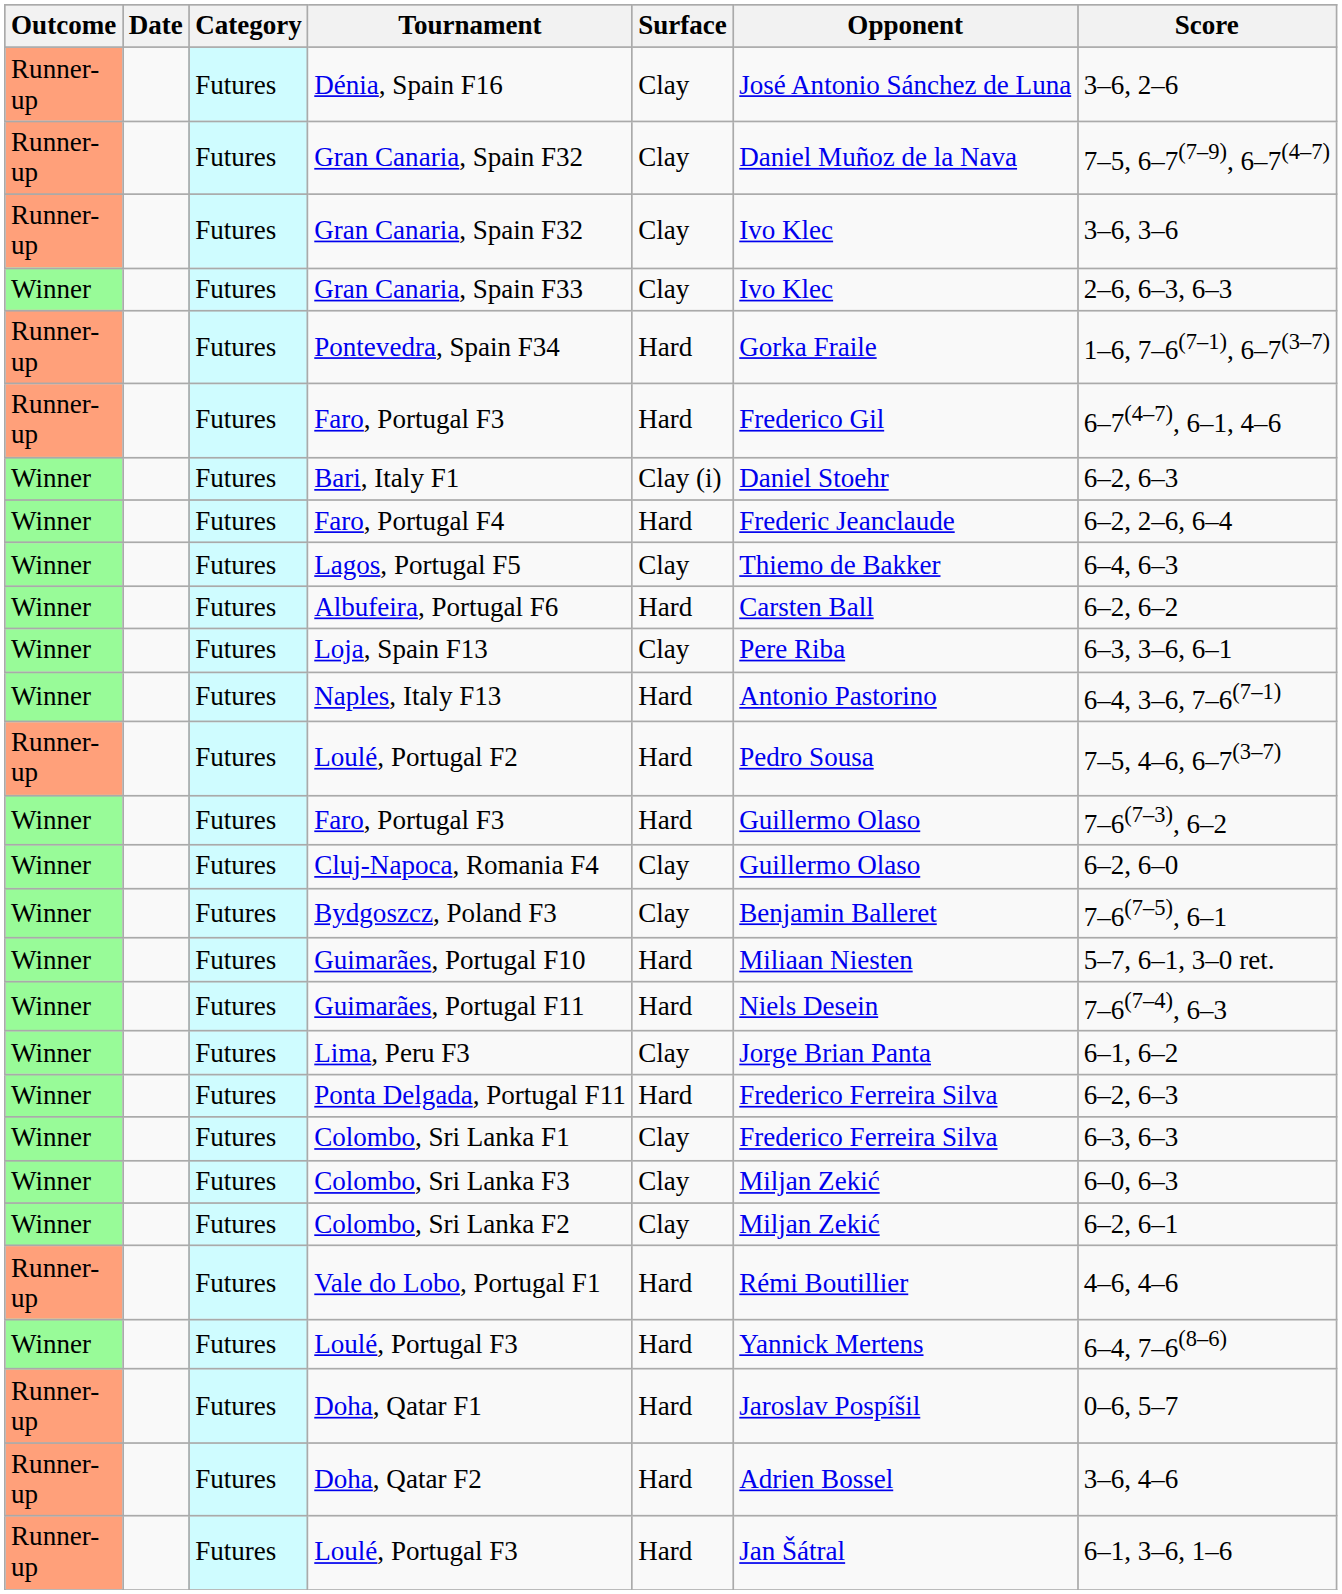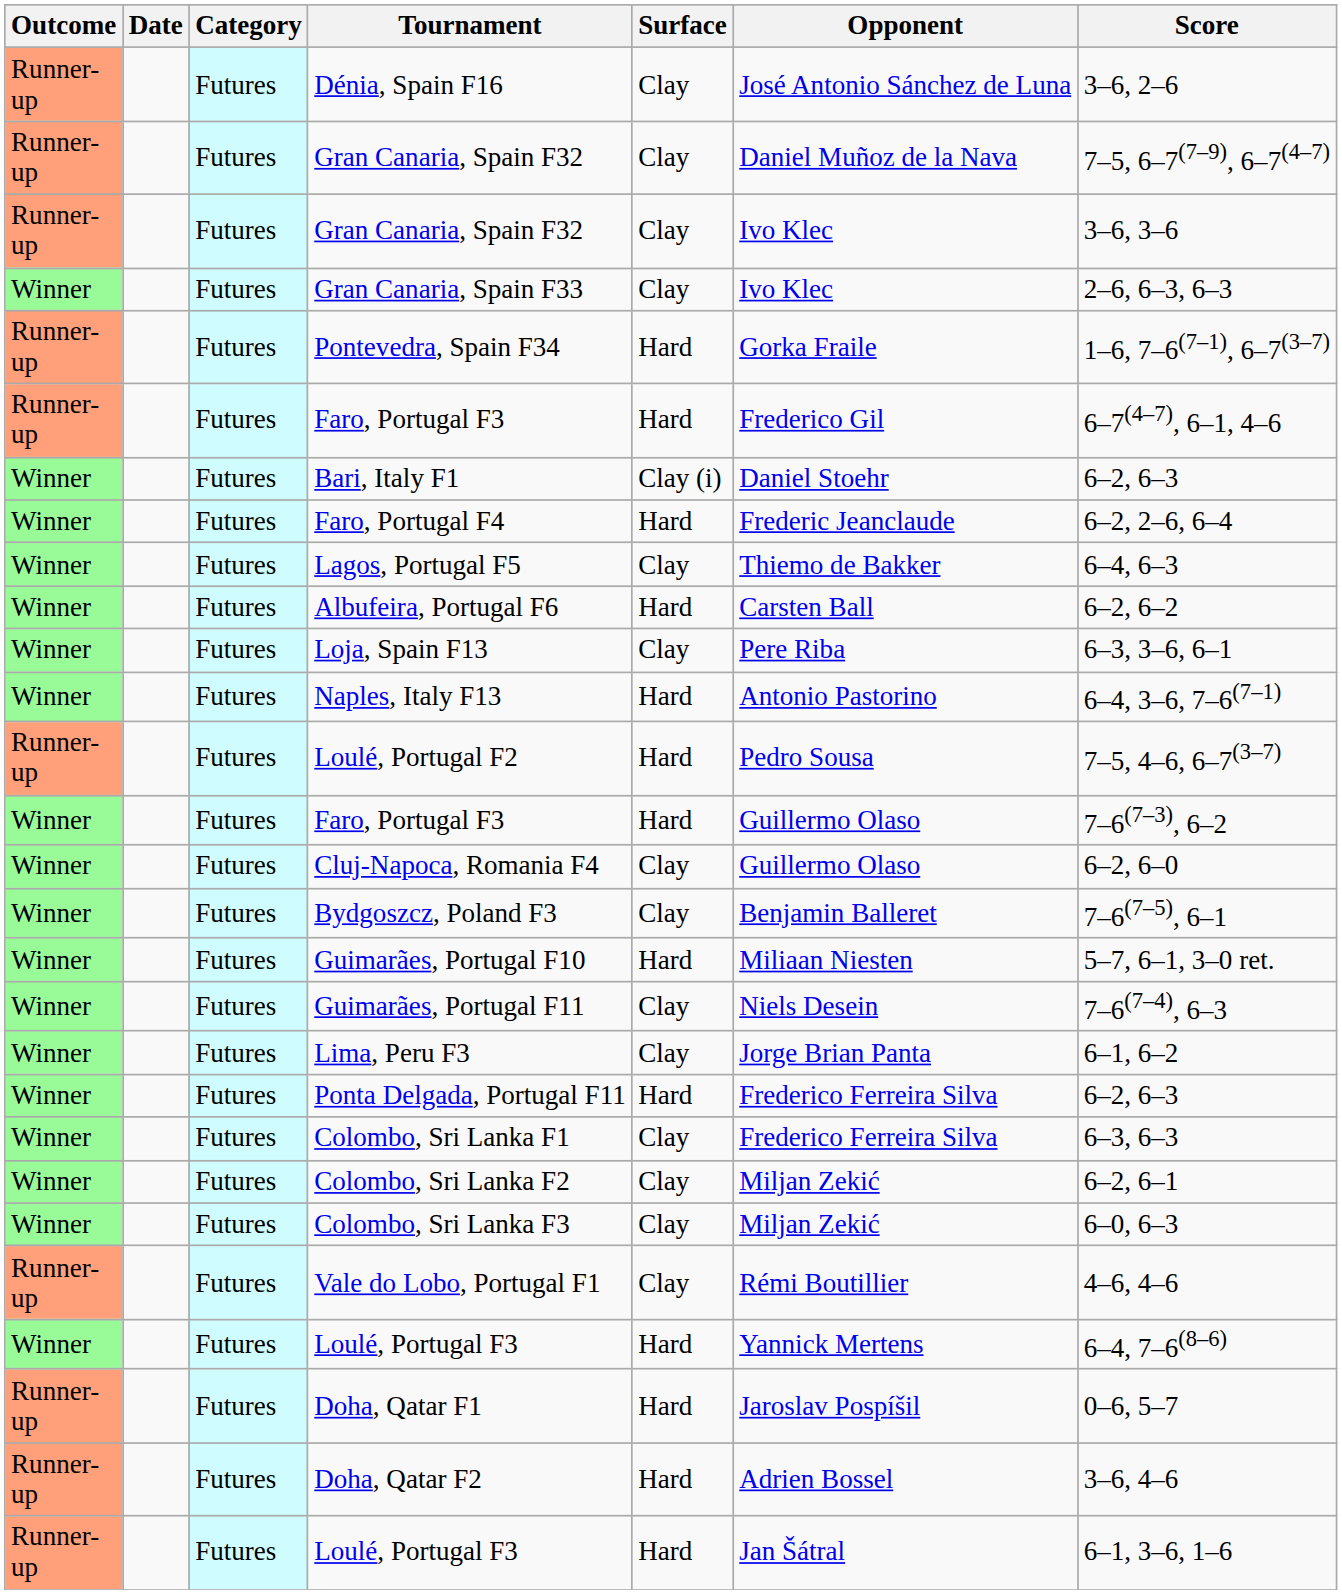 <table class="sortable wikitable">
 <tr>
 <th scope="col" width=40>Outcome</th>
 <th scope="col">Date</th>
 <th scope="col">Category</th>
 <th scope="col">Tournament</th>
 <th scope="col">Surface</th>
 <th scope="col">Opponent</th>
 <th scope="col" class="unsortable">Score</th>
 </tr>
 <tr>
 <td bgcolor=FFA07A>Runner-up</td>
 <td></td>
 <td style=background:#CFFCFF>Futures</td>
 <td><a href='#'>Dénia</a>, Spain F16</td>
 <td>Clay</td>
 <td data-sort-value="Sánchez de Luna, JA"> <a href='#'>José Antonio Sánchez de Luna</a></td>
 <td>3–6, 2–6</td>
 </tr>
 <tr>
 <td bgcolor=FFA07A>Runner-up</td>
 <td></td>
 <td style=background:#CFFCFF>Futures</td>
 <td><a href='#'>Gran Canaria</a>, Spain F32</td>
 <td>Clay</td>
 <td data-sort-value="Muñoz de la Nava, D"> <a href='#'>Daniel Muñoz de la Nava</a></td>
 <td>7–5, 6–7<sup>(7–9)</sup>, 6–7<sup>(4–7)</sup></td>
 </tr>
 <tr>
 <td bgcolor=FFA07A>Runner-up</td>
 <td></td>
 <td style=background:#CFFCFF>Futures</td>
 <td><a href='#'>Gran Canaria</a>, Spain F32</td>
 <td>Clay</td>
 <td data-sort-value="Klec, I"> <a href='#'>Ivo Klec</a></td>
 <td>3–6, 3–6</td>
 </tr>
 <tr>
 <td bgcolor=98FB98>Winner</td>
 <td></td>
 <td style=background:#CFFCFF>Futures</td>
 <td><a href='#'>Gran Canaria</a>, Spain F33</td>
 <td>Clay</td>
 <td data-sort-value="Klec, I"> <a href='#'>Ivo Klec</a></td>
 <td>2–6, 6–3, 6–3</td>
 </tr>
 <tr>
 <td bgcolor=FFA07A>Runner-up</td>
 <td></td>
 <td style=background:#CFFCFF>Futures</td>
 <td><a href='#'>Pontevedra</a>, Spain F34</td>
 <td>Hard</td>
 <td data-sort-value="Fraile, G"> <a href='#'>Gorka Fraile</a></td>
 <td>1–6, 7–6<sup>(7–1)</sup>, 6–7<sup>(3–7)</sup></td>
 </tr>
 <tr>
 <td bgcolor=FFA07A>Runner-up</td>
 <td></td>
 <td style=background:#CFFCFF>Futures</td>
 <td><a href='#'>Faro</a>, Portugal F3</td>
 <td>Hard</td>
 <td data-sort-value="Gil, F"> <a href='#'>Frederico Gil</a></td>
 <td>6–7<sup>(4–7)</sup>, 6–1, 4–6</td>
 </tr>
 <tr>
 <td bgcolor=98FB98>Winner</td>
 <td></td>
 <td style=background:#CFFCFF>Futures</td>
 <td><a href='#'>Bari</a>, Italy F1</td>
 <td>Clay (i)</td>
 <td data-sort-value="Stoehr, D"> <a href='#'>Daniel Stoehr</a></td>
 <td>6–2, 6–3</td>
 </tr>
 <tr>
 <td bgcolor=98FB98>Winner</td>
 <td></td>
 <td style=background:#CFFCFF>Futures</td>
 <td><a href='#'>Faro</a>, Portugal F4</td>
 <td>Hard</td>
 <td data-sort-value="Jeanclaude, F"> <a href='#'>Frederic Jeanclaude</a></td>
 <td>6–2, 2–6, 6–4</td>
 </tr>
 <tr>
 <td bgcolor=98FB98>Winner</td>
 <td></td>
 <td style=background:#CFFCFF>Futures</td>
 <td><a href='#'>Lagos</a>, Portugal F5</td>
 <td>Clay</td>
 <td data-sort-value="Bakker, T"> <a href='#'>Thiemo de Bakker</a></td>
 <td>6–4, 6–3</td>
 </tr>
 <tr>
 <td bgcolor=98FB98>Winner</td>
 <td></td>
 <td style=background:#CFFCFF>Futures</td>
 <td><a href='#'>Albufeira</a>, Portugal F6</td>
 <td>Hard</td>
 <td data-sort-value="Ball, C"> <a href='#'>Carsten Ball</a></td>
 <td>6–2, 6–2</td>
 </tr>
 <tr>
 <td bgcolor=98FB98>Winner</td>
 <td></td>
 <td style=background:#CFFCFF>Futures</td>
 <td><a href='#'>Loja</a>, Spain F13</td>
 <td>Clay</td>
 <td data-sort-value="Riba, P"> <a href='#'>Pere Riba</a></td>
 <td>6–3, 3–6, 6–1</td>
 </tr>
 <tr>
 <td bgcolor=98FB98>Winner</td>
 <td></td>
 <td style=background:#CFFCFF>Futures</td>
 <td><a href='#'>Naples</a>, Italy F13</td>
 <td>Hard</td>
 <td data-sort-value="Pastorino, A"> <a href='#'>Antonio Pastorino</a></td>
 <td>6–4, 3–6, 7–6<sup>(7–1)</sup></td>
 </tr>
 <tr>
 <td bgcolor=FFA07A>Runner-up</td>
 <td></td>
 <td style=background:#CFFCFF>Futures</td>
 <td><a href='#'>Loulé</a>, Portugal F2</td>
 <td>Hard</td>
 <td data-sort-value="Sousa, P"> <a href='#'>Pedro Sousa</a></td>
 <td>7–5, 4–6, 6–7<sup>(3–7)</sup></td>
 </tr>
 <tr>
 <td bgcolor=98FB98>Winner</td>
 <td></td>
 <td style=background:#CFFCFF>Futures</td>
 <td><a href='#'>Faro</a>, Portugal F3</td>
 <td>Hard</td>
 <td data-sort-value="Olaso, G"> <a href='#'>Guillermo Olaso</a></td>
 <td>7–6<sup>(7–3)</sup>, 6–2</td>
 </tr>
 <tr>
 <td bgcolor=98FB98>Winner</td>
 <td></td>
 <td style=background:#CFFCFF>Futures</td>
 <td><a href='#'>Cluj-Napoca</a>, Romania F4</td>
 <td>Clay</td>
 <td data-sort-value="Olaso, G"> <a href='#'>Guillermo Olaso</a></td>
 <td>6–2, 6–0</td>
 </tr>
 <tr>
 <td bgcolor=98FB98>Winner</td>
 <td></td>
 <td style=background:#CFFCFF>Futures</td>
 <td><a href='#'>Bydgoszcz</a>, Poland F3</td>
 <td>Clay</td>
 <td data-sort-value="Balleret, B"> <a href='#'>Benjamin Balleret</a></td>
 <td>7–6<sup>(7–5)</sup>, 6–1</td>
 </tr>
 <tr>
 <td bgcolor=98FB98>Winner</td>
 <td></td>
 <td style=background:#CFFCFF>Futures</td>
 <td><a href='#'>Guimarães</a>, Portugal F10</td>
 <td>Hard</td>
 <td data-sort-value="Niesten, M"> <a href='#'>Miliaan Niesten</a></td>
 <td>5–7, 6–1, 3–0 ret.</td>
 </tr>
 <tr>
 <td bgcolor=98FB98>Winner</td>
 <td></td>
 <td style=background:#CFFCFF>Futures</td>
 <td><a href='#'>Guimarães</a>, Portugal F11</td>
-<td>Hard</td>
+<td>Clay</td>
 <td data-sort-value="Desein, N"> <a href='#'>Niels Desein</a></td>
 <td>7–6<sup>(7–4)</sup>, 6–3</td>
 </tr>
 <tr>
 <td bgcolor=98FB98>Winner</td>
 <td></td>
 <td style=background:#CFFCFF>Futures</td>
 <td><a href='#'>Lima</a>, Peru F3</td>
 <td>Clay</td>
 <td data-sort-value="Brian Panta, J"> <a href='#'>Jorge Brian Panta</a></td>
 <td>6–1, 6–2</td>
 </tr>
 <tr>
 <td bgcolor=98FB98>Winner</td>
 <td></td>
 <td style=background:#CFFCFF>Futures</td>
 <td><a href='#'>Ponta Delgada</a>, Portugal F11</td>
 <td>Hard</td>
 <td data-sort-value="Ferreira Silva, F"> <a href='#'>Frederico Ferreira Silva</a></td>
 <td>6–2, 6–3</td>
 </tr>
 <tr>
 <td bgcolor=98FB98>Winner</td>
 <td></td>
 <td style=background:#CFFCFF>Futures</td>
 <td><a href='#'>Colombo</a>, Sri Lanka F1</td>
 <td>Clay</td>
 <td data-sort-value="Machado, R"> <a href='#'>Frederico Ferreira Silva</a></td>
 <td>6–3, 6–3</td>
 </tr>
 <tr>
 <td bgcolor=98FB98>Winner</td>
 <td></td>
 <td style=background:#CFFCFF>Futures</td>
+<td><a href='#'>Colombo</a>, Sri Lanka F2</td>
+<td>Clay</td>
+<td data-sort-value="Zekic, M"> <a href='#'>Miljan Zekić</a></td>
+<td>6–2, 6–1</td>
+</tr>
+<tr>
+<td bgcolor=98FB98>Winner</td>
+<td></td>
+<td style=background:#CFFCFF>Futures</td>
 <td><a href='#'>Colombo</a>, Sri Lanka F3</td>
 <td>Clay</td>
 <td data-sort-value="Zekic, M"> <a href='#'>Miljan Zekić</a></td>
 <td>6–0, 6–3</td>
 </tr>
 <tr>
-<td bgcolor=98FB98>Winner</td>
-<td></td>
-<td style=background:#CFFCFF>Futures</td>
-<td><a href='#'>Colombo</a>, Sri Lanka F2</td>
-<td>Clay</td>
-<td data-sort-value="Zekic, M"> <a href='#'>Miljan Zekić</a></td>
-<td>6–2, 6–1</td>
-</tr>
-<tr>
 <td bgcolor=FFA07A>Runner-up</td>
 <td></td>
 <td style=background:#CFFCFF>Futures</td>
 <td><a href='#'>Vale do Lobo</a>, Portugal F1</td>
-<td>Hard</td>
+<td>Clay</td>
 <td data-sort-value="Boutillier, R"> <a href='#'>Rémi Boutillier</a></td>
 <td>4–6, 4–6</td>
 </tr>
 <tr>
 <td bgcolor=98FB98>Winner</td>
 <td></td>
 <td style=background:#CFFCFF>Futures</td>
 <td><a href='#'>Loulé</a>, Portugal F3</td>
 <td>Hard</td>
 <td data-sort-value="Mertens, Y"> <a href='#'>Yannick Mertens</a></td>
 <td>6–4, 7–6<sup>(8–6)</sup></td>
 </tr>
 <tr>
 <td bgcolor=FFA07A>Runner-up</td>
 <td></td>
 <td style=background:#CFFCFF>Futures</td>
 <td><a href='#'>Doha</a>, Qatar F1</td>
 <td>Hard</td>
 <td data-sort-value="Pospisil, J"> <a href='#'>Jaroslav Pospíšil</a></td>
 <td>0–6, 5–7</td>
 </tr>
 <tr>
 <td bgcolor=FFA07A>Runner-up</td>
 <td></td>
 <td style=background:#CFFCFF>Futures</td>
 <td><a href='#'>Doha</a>, Qatar F2</td>
 <td>Hard</td>
 <td data-sort-value="Bossel, A"> <a href='#'>Adrien Bossel</a></td>
 <td>3–6, 4–6</td>
 </tr>
 <tr>
 <td bgcolor=FFA07A>Runner-up</td>
 <td></td>
 <td style=background:#CFFCFF>Futures</td>
 <td><a href='#'>Loulé</a>, Portugal F3</td>
 <td>Hard</td>
 <td data-sort-value="Satral, J"> <a href='#'>Jan Šátral</a></td>
 <td>6–1, 3–6, 1–6</td>
 </tr>
 </table>
